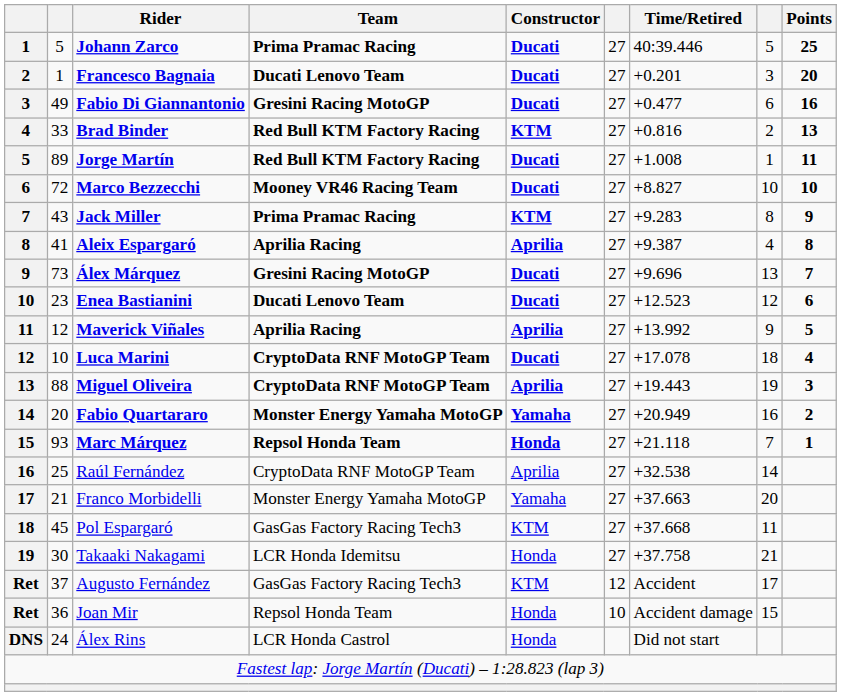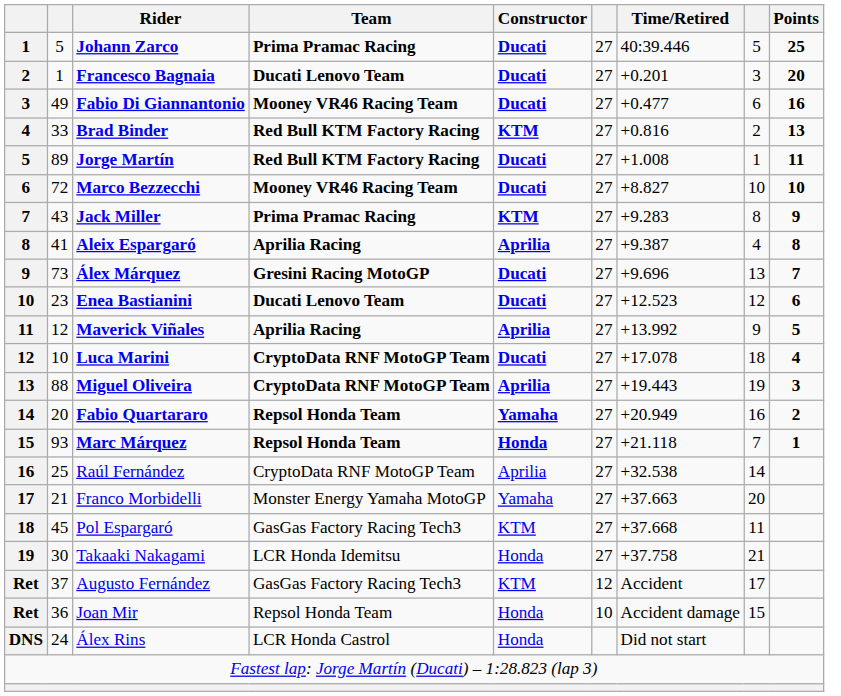 <table class="wikitable sortable" style="font-size: 85%;">
 <tr>
 <th scope="col"></th>
 <th scope="col"></th>
 <th scope="col">Rider</th>
 <th scope="col">Team</th>
 <th scope="col">Constructor</th>
 <th scope="col" class="unsortable"></th>
 <th scope="col" class="unsortable">Time/Retired</th>
 <th scope="col"></th>
 <th scope="col">Points</th>
 </tr>
 <tr>
 <th scope="row">1</th>
 <td align="center">5</td>
 <td data-sort-value="zar"> <strong><a href='#'>Johann Zarco</a></strong></td>
 <td><strong>Prima Pramac Racing</strong></td>
 <td><strong><a href='#'>Ducati</a></strong></td>
 <td>27</td>
 <td>40:39.446</td>
 <td align="center">5</td>
 <td align="center"><strong>25</strong></td>
 </tr>
 <tr>
 <th scope="row">2</th>
 <td align="center">1</td>
 <td data-sort-value="bag"> <strong><a href='#'>Francesco Bagnaia</a></strong></td>
 <td><strong>Ducati Lenovo Team</strong></td>
 <td><strong><a href='#'>Ducati</a></strong></td>
 <td>27</td>
 <td>+0.201</td>
 <td align="center">3</td>
 <td align="center"><strong>20</strong></td>
 </tr>
 <tr>
 <th scope="row">3</th>
 <td align="center">49</td>
 <td data-sort-value="dig"> <strong><a href='#'>Fabio Di Giannantonio</a></strong></td>
-<td><strong>Gresini Racing MotoGP</strong></td>
+<td><strong>Mooney VR46 Racing Team</strong></td>
 <td><strong><a href='#'>Ducati</a></strong></td>
 <td>27</td>
 <td>+0.477</td>
 <td align="center">6</td>
 <td align="center"><strong>16</strong></td>
 </tr>
 <tr>
 <th scope="row">4</th>
 <td align="center">33</td>
 <td data-sort-value="bin"> <strong><a href='#'>Brad Binder</a></strong></td>
 <td><strong>Red Bull KTM Factory Racing</strong></td>
 <td><strong><a href='#'>KTM</a></strong></td>
 <td>27</td>
 <td>+0.816</td>
 <td align="center">2</td>
 <td align="center"><strong>13</strong></td>
 </tr>
 <tr>
 <th scope="row">5</th>
 <td align="center">89</td>
 <td data-sort-value="mart"> <strong><a href='#'>Jorge Martín</a></strong></td>
 <td><strong>Red Bull KTM Factory Racing</strong></td>
 <td><strong><a href='#'>Ducati</a></strong></td>
 <td>27</td>
 <td>+1.008</td>
 <td align="center">1</td>
 <td align="center"><strong>11</strong></td>
 </tr>
 <tr>
 <th scope="row">6</th>
 <td align="center">72</td>
 <td data-sort-value="bez"> <strong><a href='#'>Marco Bezzecchi</a></strong></td>
 <td><strong>Mooney VR46 Racing Team</strong></td>
 <td><strong><a href='#'>Ducati</a></strong></td>
 <td>27</td>
 <td>+8.827</td>
 <td align="center">10</td>
 <td align="center"><strong>10</strong></td>
 </tr>
 <tr>
 <th scope="row">7</th>
 <td align="center">43</td>
 <td data-sort-value="mil"> <strong><a href='#'>Jack Miller</a></strong></td>
 <td><strong>Prima Pramac Racing</strong></td>
 <td><strong><a href='#'>KTM</a></strong></td>
 <td>27</td>
 <td>+9.283</td>
 <td align="center">8</td>
 <td align="center"><strong>9</strong></td>
 </tr>
 <tr>
 <th scope="row">8</th>
 <td align="center">41</td>
 <td data-sort-value="espa"> <strong><a href='#'>Aleix Espargaró</a></strong></td>
 <td><strong>Aprilia Racing</strong></td>
 <td><strong><a href='#'>Aprilia</a></strong></td>
 <td>27</td>
 <td>+9.387</td>
 <td align="center">4</td>
 <td align="center"><strong>8</strong></td>
 </tr>
 <tr>
 <th scope="row">9</th>
 <td align="center">73</td>
 <td data-sort-value="marqa"> <strong><a href='#'>Álex Márquez</a></strong></td>
 <td><strong>Gresini Racing MotoGP</strong></td>
 <td><strong><a href='#'>Ducati</a></strong></td>
 <td>27</td>
 <td>+9.696</td>
 <td align="center">13</td>
 <td align="center"><strong>7</strong></td>
 </tr>
 <tr>
 <th scope="row">10</th>
 <td align="center">23</td>
 <td data-sort-value="bas"> <strong><a href='#'>Enea Bastianini</a></strong></td>
 <td><strong>Ducati Lenovo Team</strong></td>
 <td><strong><a href='#'>Ducati</a></strong></td>
 <td>27</td>
 <td>+12.523</td>
 <td align="center">12</td>
 <td align="center"><strong>6</strong></td>
 </tr>
 <tr>
 <th scope="row">11</th>
 <td align="center">12</td>
 <td data-sort-value="vin"> <strong><a href='#'>Maverick Viñales</a></strong></td>
 <td><strong>Aprilia Racing</strong></td>
 <td><strong><a href='#'>Aprilia</a></strong></td>
 <td>27</td>
 <td>+13.992</td>
 <td align="center">9</td>
 <td align="center"><strong>5</strong></td>
 </tr>
 <tr>
 <th scope="row">12</th>
 <td align="center">10</td>
 <td data-sort-value="mari"> <strong><a href='#'>Luca Marini</a></strong></td>
 <td><strong>CryptoData RNF MotoGP Team</strong></td>
 <td><strong><a href='#'>Ducati</a></strong></td>
 <td>27</td>
 <td>+17.078</td>
 <td align="center">18</td>
 <td align="center"><strong>4</strong></td>
 </tr>
 <tr>
 <th scope="row">13</th>
 <td align="center">88</td>
 <td data-sort-value="oli"> <strong><a href='#'>Miguel Oliveira</a></strong></td>
 <td><strong>CryptoData RNF MotoGP Team</strong></td>
 <td><strong><a href='#'>Aprilia</a></strong></td>
 <td>27</td>
 <td>+19.443</td>
 <td align="center">19</td>
 <td align="center"><strong>3</strong></td>
 </tr>
 <tr>
 <th scope="row">14</th>
 <td align="center">20</td>
 <td data-sort-value="qua"> <strong><a href='#'>Fabio Quartararo</a></strong></td>
-<td><strong>Monster Energy Yamaha MotoGP</strong></td>
+<td><strong>Repsol Honda Team</strong></td>
 <td><a href='#'><strong>Yamaha</strong></a></td>
 <td>27</td>
 <td>+20.949</td>
 <td align="center">16</td>
 <td align="center"><strong>2</strong></td>
 </tr>
 <tr>
 <th scope="row">15</th>
 <td align="center">93</td>
 <td data-sort-value="marqm"> <strong><a href='#'>Marc Márquez</a></strong></td>
 <td><strong>Repsol Honda Team</strong></td>
 <td><strong><a href='#'>Honda</a></strong></td>
 <td>27</td>
 <td>+21.118</td>
 <td align="center">7</td>
 <td align="center"><strong>1</strong></td>
 </tr>
 <tr>
 <th scope="row">16</th>
 <td align="center">25</td>
 <td data-sort-value="ferr"> <a href='#'>Raúl Fernández</a></td>
 <td>CryptoData RNF MotoGP Team</td>
 <td><a href='#'>Aprilia</a></td>
 <td>27</td>
 <td>+32.538</td>
 <td align="center">14</td>
 <td align="center"></td>
 </tr>
 <tr>
 <th scope="row">17</th>
 <td align="center">21</td>
 <td data-sort-value="mor"> <a href='#'>Franco Morbidelli</a></td>
 <td>Monster Energy Yamaha MotoGP</td>
 <td><a href='#'>Yamaha</a></td>
 <td>27</td>
 <td>+37.663</td>
 <td align="center">20</td>
 <td align="center"></td>
 </tr>
 <tr>
 <th scope="row">18</th>
 <td align="center">45</td>
 <td data-sort-value="espp"> <a href='#'>Pol Espargaró</a></td>
 <td>GasGas Factory Racing Tech3</td>
 <td><a href='#'>KTM</a></td>
 <td>27</td>
 <td>+37.668</td>
 <td align="center">11</td>
 <td align="center"></td>
 </tr>
 <tr>
 <th scope="row">19</th>
 <td align="center">30</td>
 <td data-sort-value="nak"> <a href='#'>Takaaki Nakagami</a></td>
 <td>LCR Honda Idemitsu</td>
 <td><a href='#'>Honda</a></td>
 <td>27</td>
 <td>+37.758</td>
 <td align="center">21</td>
 <td align="center"></td>
 </tr>
 <tr>
 <th scope="row">Ret</th>
 <td align="center">37</td>
 <td data-sort-value="fera"> <a href='#'>Augusto Fernández</a></td>
 <td>GasGas Factory Racing Tech3</td>
 <td><a href='#'>KTM</a></td>
 <td>12</td>
 <td>Accident</td>
 <td align="center">17</td>
 <td align="center"></td>
 </tr>
 <tr>
 <th scope="row">Ret</th>
 <td align="center">36</td>
 <td data-sort-value="mir"> <a href='#'>Joan Mir</a></td>
 <td>Repsol Honda Team</td>
 <td><a href='#'>Honda</a></td>
 <td>10</td>
 <td>Accident damage</td>
 <td align="center">15</td>
 <td></td>
 </tr>
 <tr>
 <th scope="row">DNS</th>
 <td align="center">24</td>
 <td data-sort-value="rin"> <a href='#'>Álex Rins</a></td>
 <td>LCR Honda Castrol</td>
 <td><a href='#'>Honda</a></td>
 <td></td>
 <td>Did not start</td>
 <td align="center"></td>
 <td align="center"></td>
 </tr>
 <tr class="sortbottom">
 <td colspan="9" style="text-align:center"><em><a href='#'>Fastest lap</a>:  <a href='#'>Jorge Martín</a> (<a href='#'>Ducati</a>) – 1:28.823 (lap 3)</em></td>
 </tr>
 <tr>
 <th colspan=9></th>
 </tr>
 </table>
